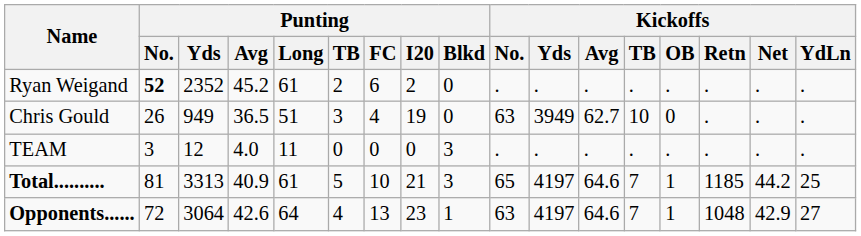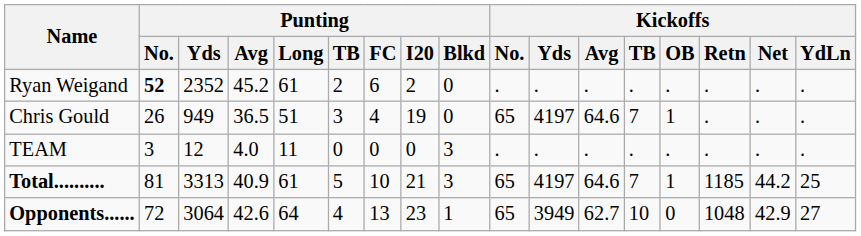 <table class="wikitable" style="white-space:nowrap;">
 <tr>
 <th rowspan="2">Name</th>
 <th colspan="8">Punting</th>
 <th colspan="8">Kickoffs</th>
 </tr>
 <tr>
 <th>No.</th>
 <th>Yds</th>
 <th>Avg</th>
 <th>Long</th>
 <th>TB</th>
 <th>FC</th>
 <th>I20</th>
 <th>Blkd</th>
 <th>No.</th>
 <th>Yds</th>
 <th>Avg</th>
 <th>TB</th>
 <th>OB</th>
 <th>Retn</th>
 <th>Net</th>
 <th>YdLn</th>
 </tr>
 <tr>
 <td>Ryan Weigand</td>
 <td><strong>52</strong></td>
 <td>2352</td>
 <td>45.2</td>
 <td>61</td>
 <td>2</td>
 <td>6</td>
 <td>2</td>
 <td>0</td>
 <td>.</td>
 <td>.</td>
 <td>.</td>
 <td>.</td>
 <td>.</td>
 <td>.</td>
 <td>.</td>
 <td>.</td>
 </tr>
 <tr>
 <td>Chris Gould</td>
 <td>26</td>
 <td>949</td>
 <td>36.5</td>
 <td>51</td>
 <td>3</td>
 <td>4</td>
 <td>19</td>
 <td>0</td>
-<td>63</td>
-<td>3949</td>
-<td>62.7</td>
-<td>10</td>
-<td>0</td>
+<td>65</td>
+<td>4197</td>
+<td>64.6</td>
+<td>7</td>
+<td>1</td>
 <td>.</td>
 <td>.</td>
 <td>.</td>
 </tr>
 <tr>
 <td>TEAM</td>
 <td>3</td>
 <td>12</td>
 <td>4.0</td>
 <td>11</td>
 <td>0</td>
 <td>0</td>
 <td>0</td>
 <td>3</td>
 <td>.</td>
 <td>.</td>
 <td>.</td>
 <td>.</td>
 <td>.</td>
 <td>.</td>
 <td>.</td>
 <td>.</td>
 </tr>
 <tr>
 <td><strong>Total..........</strong></td>
 <td>81</td>
 <td>3313</td>
 <td>40.9</td>
 <td>61</td>
 <td>5</td>
 <td>10</td>
 <td>21</td>
 <td>3</td>
 <td>65</td>
 <td>4197</td>
 <td>64.6</td>
 <td>7</td>
 <td>1</td>
 <td>1185</td>
 <td>44.2</td>
 <td>25</td>
 </tr>
 <tr>
 <td><strong>Opponents......</strong></td>
 <td>72</td>
 <td>3064</td>
 <td>42.6</td>
 <td>64</td>
 <td>4</td>
 <td>13</td>
 <td>23</td>
 <td>1</td>
-<td>63</td>
-<td>4197</td>
-<td>64.6</td>
-<td>7</td>
-<td>1</td>
+<td>65</td>
+<td>3949</td>
+<td>62.7</td>
+<td>10</td>
+<td>0</td>
 <td>1048</td>
 <td>42.9</td>
 <td>27</td>
 </tr>
 </table>
